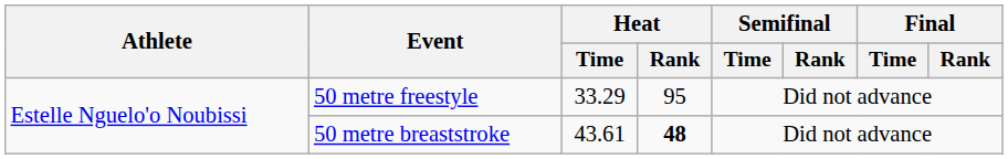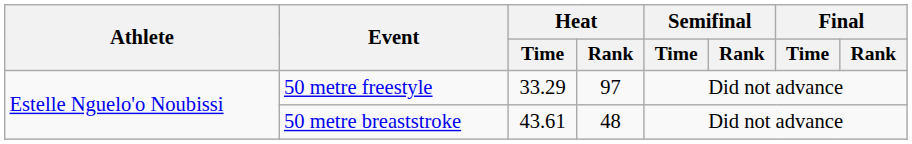 <table class="wikitable" style="text-align:center; font-size:90%; width:50%;">
 <tr>
 <th rowspan="2">Athlete</th>
 <th rowspan="2">Event</th>
 <th colspan="2">Heat</th>
 <th colspan="2">Semifinal</th>
 <th colspan="2">Final</th>
 </tr>
 <tr style="font-size:95%">
 <th>Time</th>
 <th>Rank</th>
 <th>Time</th>
 <th>Rank</th>
 <th>Time</th>
 <th>Rank</th>
 </tr>
 <tr>
 <td align=left rowspan=2><a href='#'>Estelle Nguelo'o Noubissi</a></td>
 <td align=left><a href='#'>50 metre freestyle</a></td>
 <td>33.29</td>
-<td>95</td>
+<td>97</td>
 <td colspan=4>Did not advance</td>
 </tr>
 <tr>
 <td align=left><a href='#'>50 metre breaststroke</a></td>
 <td>43.61</td>
-<td><strong>48</strong></td>
+<td>48</td>
 <td colspan=4>Did not advance</td>
 </tr>
 </table>
